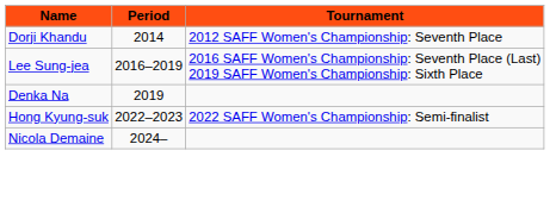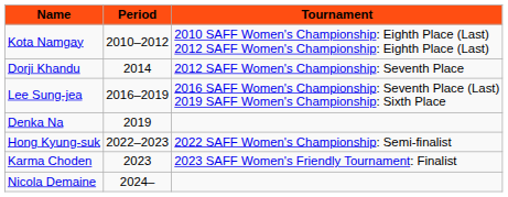 <table class="wikitable">
 <tr>
 <th style="background-color:#FF4E12;"><span>Name</span></th>
 <th style="background-color:#FF4E12;"><span>Period</span></th>
 <th style="background-color:#FF4E12;"><span>Tournament</span></th>
+</tr>
+<tr>
+<td> <a href='#'>Kota Namgay</a></td>
+<td align="center">2010–2012</td>
+<td><a href='#'>2010 SAFF Women's Championship</a>: Eighth Place (Last)<br><a href='#'>2012 SAFF Women's Championship</a>: Eighth Place (Last)</td>
 </tr>
 <tr>
 <td> <a href='#'>Dorji Khandu</a></td>
 <td align="center">2014</td>
 <td><a href='#'>2012 SAFF Women's Championship</a>: Seventh Place</td>
 </tr>
 <tr>
 <td> <a href='#'>Lee Sung-jea</a></td>
 <td align="center">2016–2019</td>
 <td><a href='#'>2016 SAFF Women's Championship</a>: Seventh Place (Last)<br><a href='#'>2019 SAFF Women's Championship</a>: Sixth Place</td>
 </tr>
 <tr>
 <td> <a href='#'>Denka Na</a></td>
 <td align="center">2019</td>
 <td></td>
 </tr>
 <tr>
 <td> <a href='#'>Hong Kyung-suk</a></td>
 <td align="center">2022–2023</td>
 <td><a href='#'>2022 SAFF Women's Championship</a>: Semi-finalist</td>
 </tr>
 <tr>
+<td> <a href='#'>Karma Choden</a></td>
+<td align="center">2023</td>
+<td><a href='#'>2023 SAFF Women's Friendly Tournament</a>: Finalist</td>
+</tr>
+<tr>
 <td> <a href='#'>Nicola Demaine</a></td>
 <td align="center">2024–</td>
 <td></td>
 </tr>
 </table>
